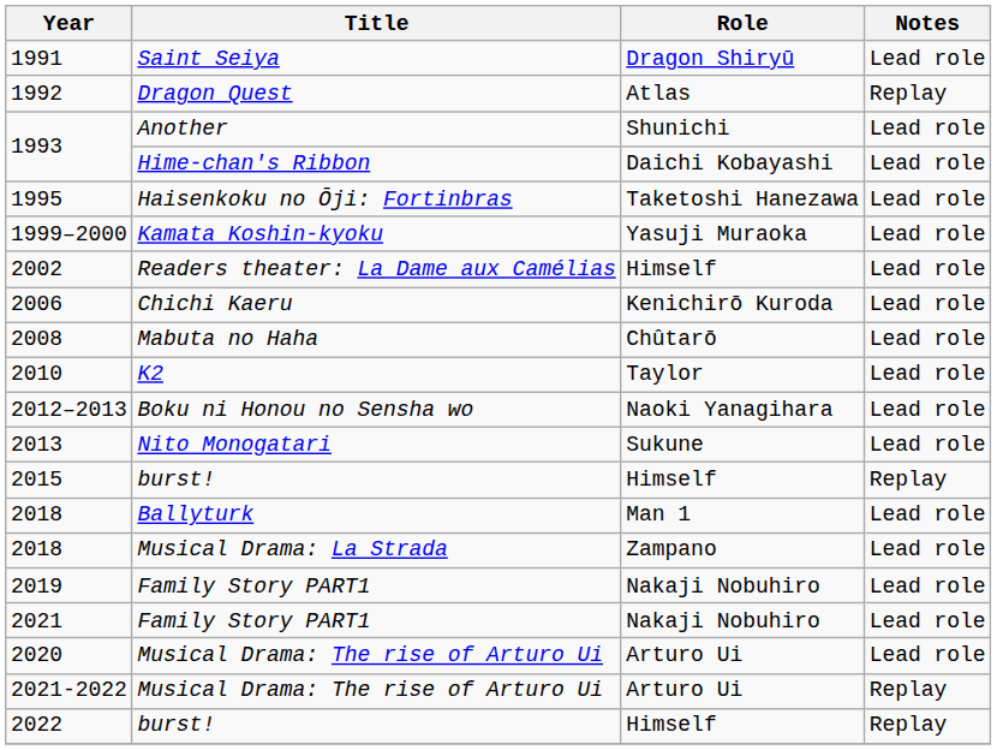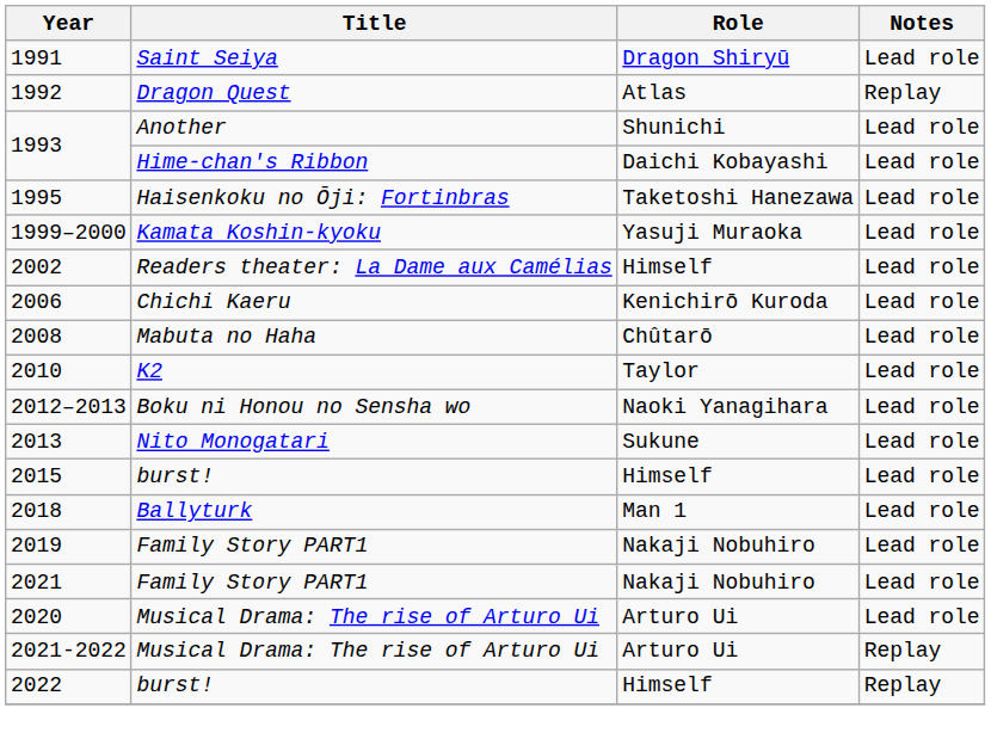 <table class="wikitable">
 <tr>
 <th>Year</th>
 <th>Title</th>
 <th>Role</th>
 <th>Notes</th>
 </tr>
 <tr>
 <td>1991</td>
 <td><em><a href='#'>Saint Seiya</a></em></td>
 <td><a href='#'>Dragon Shiryū</a></td>
 <td>Lead role</td>
 </tr>
 <tr>
 <td>1992</td>
 <td><em><a href='#'>Dragon Quest</a></em></td>
 <td>Atlas</td>
 <td>Replay</td>
 </tr>
 <tr>
 <td rowspan="2">1993</td>
 <td><em>Another</em></td>
 <td>Shunichi</td>
 <td>Lead role</td>
 </tr>
 <tr>
 <td><em><a href='#'>Hime-chan's Ribbon</a></em></td>
 <td>Daichi Kobayashi</td>
 <td>Lead role</td>
 </tr>
 <tr>
 <td>1995</td>
 <td><em>Haisenkoku no Ōji: <a href='#'>Fortinbras</a></em></td>
 <td>Taketoshi Hanezawa</td>
 <td>Lead role</td>
 </tr>
 <tr>
 <td>1999–2000</td>
 <td><em><a href='#'>Kamata Koshin-kyoku</a></em></td>
 <td>Yasuji Muraoka</td>
 <td>Lead role</td>
 </tr>
 <tr>
 <td>2002</td>
 <td><em>Readers theater: <a href='#'>La Dame aux Camélias</a></em></td>
 <td>Himself</td>
 <td>Lead role</td>
 </tr>
 <tr>
 <td>2006</td>
 <td><em>Chichi Kaeru</em></td>
 <td>Kenichirō Kuroda</td>
 <td>Lead role</td>
 </tr>
 <tr>
 <td>2008</td>
 <td><em>Mabuta no Haha</em></td>
 <td>Chûtarō</td>
 <td>Lead role</td>
 </tr>
 <tr>
 <td>2010</td>
 <td><em><a href='#'>K2</a></em></td>
 <td>Taylor</td>
 <td>Lead role</td>
 </tr>
 <tr>
 <td>2012–2013</td>
 <td><em>Boku ni Honou no Sensha wo</em></td>
 <td>Naoki Yanagihara</td>
 <td>Lead role</td>
 </tr>
 <tr>
 <td>2013</td>
 <td><em><a href='#'>Nito Monogatari</a></em></td>
 <td>Sukune</td>
 <td>Lead role</td>
 </tr>
 <tr>
 <td>2015</td>
 <td><em>burst!</em></td>
 <td>Himself</td>
-<td>Replay</td>
+<td>Lead role</td>
 </tr>
 <tr>
 <td>2018</td>
 <td><em><a href='#'>Ballyturk</a></em></td>
 <td>Man 1</td>
-<td>Lead role</td>
-</tr>
-<tr>
-<td>2018</td>
-<td><em>Musical Drama: <a href='#'>La Strada</a></em></td>
-<td>Zampano</td>
 <td>Lead role</td>
 </tr>
 <tr>
 <td>2019</td>
 <td><em>Family Story PART1</em></td>
 <td>Nakaji Nobuhiro</td>
 <td>Lead role</td>
 </tr>
 <tr>
 <td>2021</td>
 <td><em>Family Story PART1</em></td>
 <td>Nakaji Nobuhiro</td>
 <td>Lead role</td>
 </tr>
 <tr>
 <td>2020</td>
 <td><em>Musical Drama: <a href='#'>The rise of Arturo Ui</a></em></td>
 <td>Arturo Ui</td>
 <td>Lead role</td>
 </tr>
 <tr>
 <td>2021-2022</td>
 <td><em>Musical Drama: The rise of Arturo Ui</em></td>
 <td>Arturo Ui</td>
 <td>Replay</td>
 </tr>
 <tr>
 <td>2022</td>
 <td><em>burst!</em></td>
 <td>Himself</td>
 <td>Replay</td>
 </tr>
 <tr>
 </tr>
 </table>
